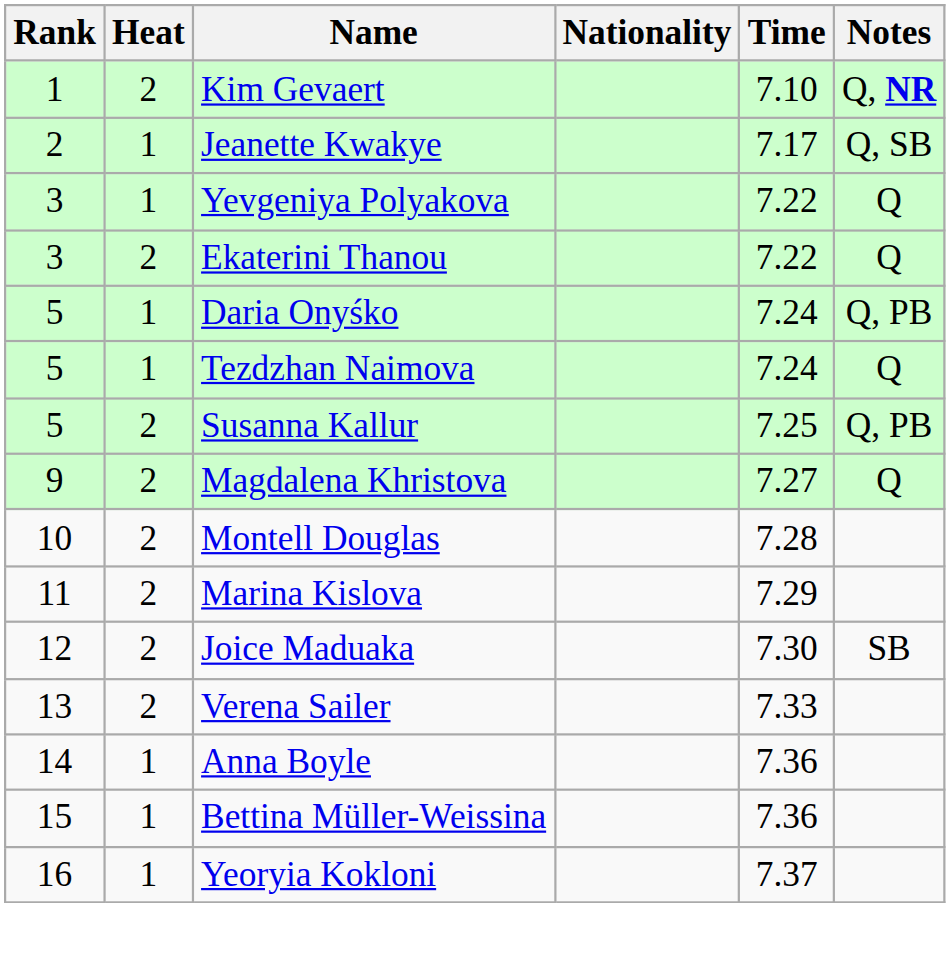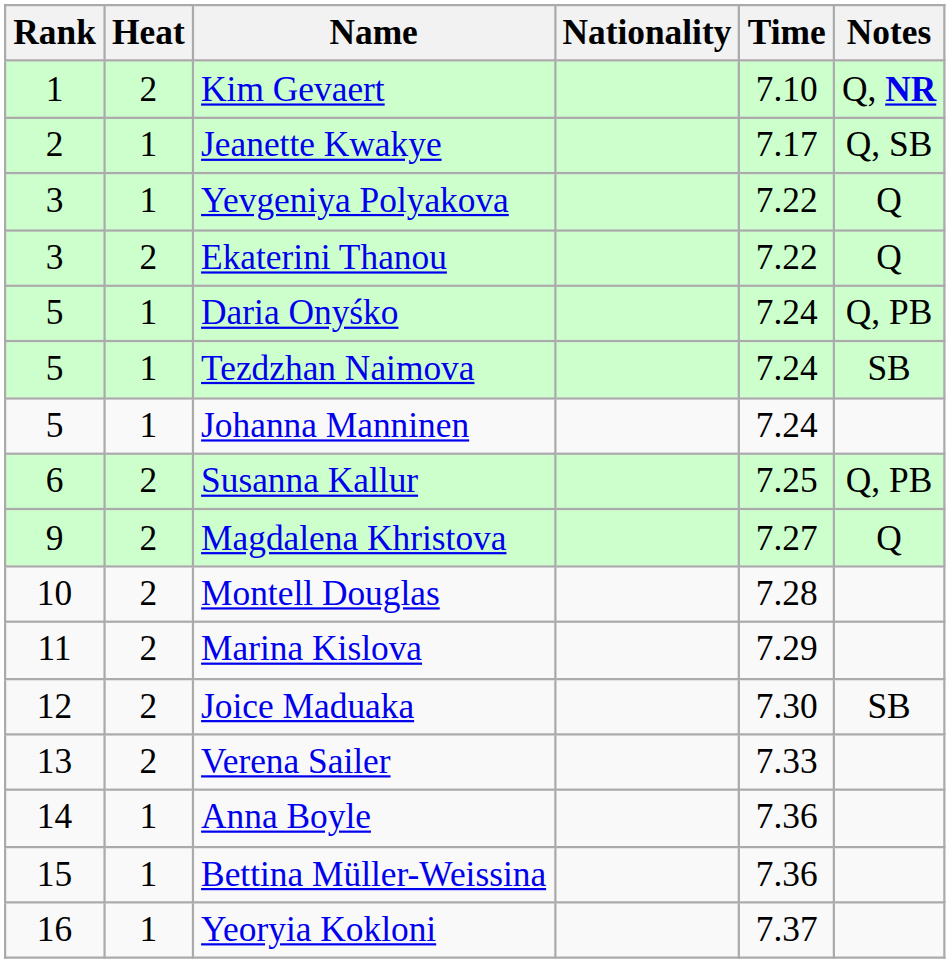 <table class="wikitable sortable" style="text-align:center">
 <tr>
 <th>Rank</th>
 <th>Heat</th>
 <th>Name</th>
 <th>Nationality</th>
 <th>Time</th>
 <th>Notes</th>
 </tr>
 <tr bgcolor=ccffcc>
 <td>1</td>
 <td>2</td>
 <td align="left"><a href='#'>Kim Gevaert</a></td>
 <td align=left></td>
 <td>7.10</td>
 <td>Q, <strong><a href='#'>NR</a></strong></td>
 </tr>
 <tr bgcolor=ccffcc>
 <td>2</td>
 <td>1</td>
 <td align="left"><a href='#'>Jeanette Kwakye</a></td>
 <td align=left></td>
 <td>7.17</td>
 <td>Q, SB</td>
 </tr>
 <tr bgcolor=ccffcc>
 <td>3</td>
 <td>1</td>
 <td align="left"><a href='#'>Yevgeniya Polyakova</a></td>
 <td align=left></td>
 <td>7.22</td>
 <td>Q</td>
 </tr>
 <tr bgcolor=ccffcc>
 <td>3</td>
 <td>2</td>
 <td align="left"><a href='#'>Ekaterini Thanou</a></td>
 <td align=left></td>
 <td>7.22</td>
 <td>Q</td>
 </tr>
 <tr bgcolor=ccffcc>
 <td>5</td>
 <td>1</td>
 <td align="left"><a href='#'>Daria Onyśko</a></td>
 <td align=left></td>
 <td>7.24</td>
 <td>Q, PB</td>
 </tr>
 <tr bgcolor=ccffcc>
 <td>5</td>
 <td>1</td>
 <td align="left"><a href='#'>Tezdzhan Naimova</a></td>
 <td align=left></td>
 <td>7.24</td>
-<td>Q</td>
+<td>SB</td>
+</tr>
+<tr>
+<td>5</td>
+<td>1</td>
+<td align="left"><a href='#'>Johanna Manninen</a></td>
+<td align=left></td>
+<td>7.24</td>
+<td></td>
 </tr>
 <tr bgcolor=ccffcc>
-<td>5</td>
+<td>6</td>
 <td>2</td>
 <td align="left"><a href='#'>Susanna Kallur</a></td>
 <td align=left></td>
 <td>7.25</td>
 <td>Q, PB</td>
 </tr>
 <tr bgcolor=ccffcc>
 <td>9</td>
 <td>2</td>
 <td align="left"><a href='#'>Magdalena Khristova</a></td>
 <td align=left></td>
 <td>7.27</td>
 <td>Q</td>
 </tr>
 <tr>
 <td>10</td>
 <td>2</td>
 <td align="left"><a href='#'>Montell Douglas</a></td>
 <td align=left></td>
 <td>7.28</td>
 <td></td>
 </tr>
 <tr>
 <td>11</td>
 <td>2</td>
 <td align="left"><a href='#'>Marina Kislova</a></td>
 <td align=left></td>
 <td>7.29</td>
 <td></td>
 </tr>
 <tr>
 <td>12</td>
 <td>2</td>
 <td align="left"><a href='#'>Joice Maduaka</a></td>
 <td align=left></td>
 <td>7.30</td>
 <td>SB</td>
 </tr>
 <tr>
 <td>13</td>
 <td>2</td>
 <td align="left"><a href='#'>Verena Sailer</a></td>
 <td align=left></td>
 <td>7.33</td>
 <td></td>
 </tr>
 <tr>
 <td>14</td>
 <td>1</td>
 <td align="left"><a href='#'>Anna Boyle</a></td>
 <td align=left></td>
 <td>7.36</td>
 <td></td>
 </tr>
 <tr>
 <td>15</td>
 <td>1</td>
 <td align="left"><a href='#'>Bettina Müller-Weissina</a></td>
 <td align=left></td>
 <td>7.36</td>
 <td></td>
 </tr>
 <tr>
 <td>16</td>
 <td>1</td>
 <td align="left"><a href='#'>Yeoryia Kokloni</a></td>
 <td align=left></td>
 <td>7.37</td>
 <td></td>
 </tr>
 </table>
